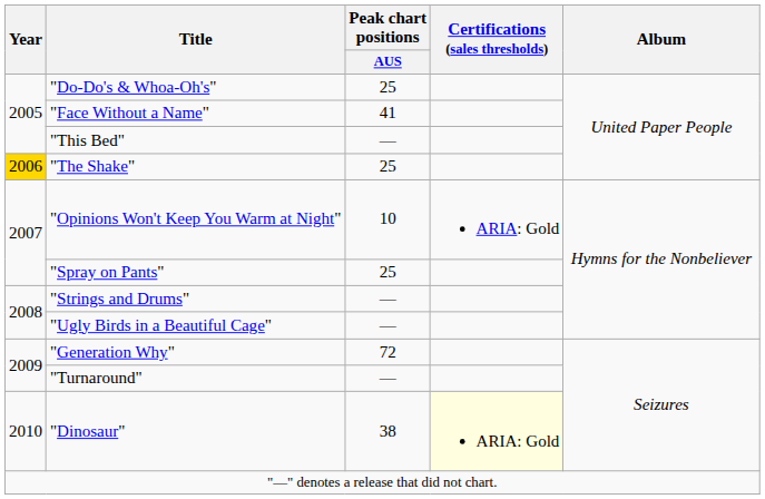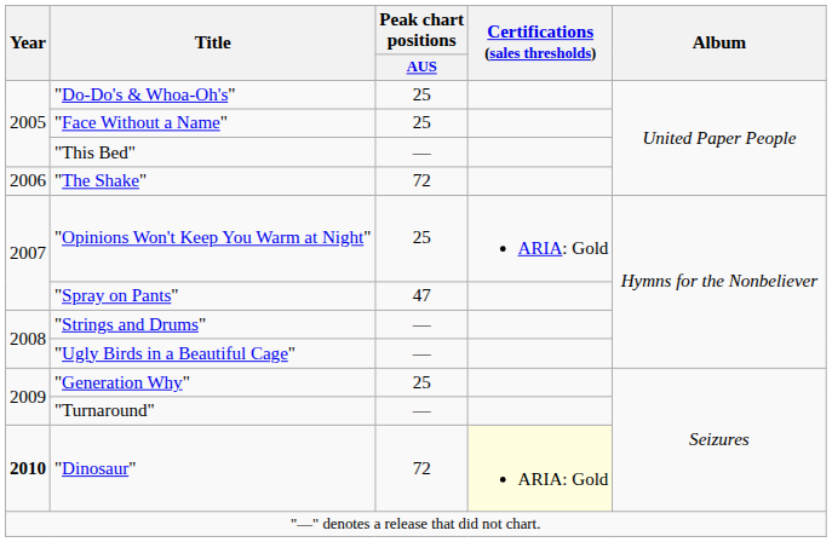 <table class="wikitable" style="text-align:center;">
 <tr>
 <th rowspan="2">Year</th>
 <th rowspan="2">Title</th>
 <th colspan="1">Peak chart<br>positions</th>
 <th rowspan="2"><a href='#'>Certifications</a><br><small>(<a href='#'>sales thresholds</a>)</small></th>
 <th rowspan="2" width="180">Album</th>
 </tr>
 <tr style="font-size:smaller;">
 <th><a href='#'>AUS</a><br></th>
 </tr>
 <tr>
 <td rowspan="3">2005</td>
 <td align="left">"<a href='#'>Do-Do's & Whoa-Oh's</a>"</td>
 <td>25</td>
 <td></td>
 <td rowspan="4"><em>United Paper People</em></td>
 </tr>
 <tr>
 <td align="left">"<a href='#'>Face Without a Name</a>"</td>
-<td>41</td>
+<td>25</td>
 <td></td>
 </tr>
 <tr>
 <td align="left">"This Bed"</td>
 <td>—</td>
 <td></td>
 </tr>
 <tr>
-<td style="background: gold;">2006</td>
+<td>2006</td>
 <td align="left">"<a href='#'>The Shake</a>"</td>
-<td>25</td>
+<td>72</td>
 <td></td>
 </tr>
 <tr>
 <td rowspan="2">2007</td>
 <td align="left">"<a href='#'>Opinions Won't Keep You Warm at Night</a>"</td>
-<td>10</td>
+<td>25</td>
 <td><br><ul><li><a href='#'>ARIA</a>: Gold</li></ul></td>
 <td rowspan="4"><em>Hymns for the Nonbeliever</em></td>
 </tr>
 <tr>
 <td align="left">"<a href='#'>Spray on Pants</a>"</td>
-<td>25</td>
+<td>47</td>
 <td></td>
 </tr>
 <tr>
 <td rowspan="2">2008</td>
 <td align="left">"<a href='#'>Strings and Drums</a>"</td>
 <td>—</td>
 <td></td>
 </tr>
 <tr>
 <td align="left">"<a href='#'>Ugly Birds in a Beautiful Cage</a>"</td>
 <td>—</td>
 <td></td>
 </tr>
 <tr>
 <td rowspan="2">2009</td>
 <td align="left">"<a href='#'>Generation Why</a>"</td>
-<td>72</td>
+<td>25</td>
 <td></td>
 <td rowspan="3"><em>Seizures</em></td>
 </tr>
 <tr>
 <td align="left">"Turnaround"</td>
 <td>—</td>
 <td></td>
 </tr>
 <tr>
-<td>2010</td>
+<td><strong>2010</strong></td>
 <td align="left">"<a href='#'>Dinosaur</a>"</td>
-<td>38</td>
+<td>72</td>
 <td style="background: lightyellow;"><br><ul><li>ARIA: Gold</li></ul></td>
 </tr>
 <tr>
 <td colspan="5" style="font-size: 85%">"—" denotes a release that did not chart.</td>
 </tr>
 </table>
